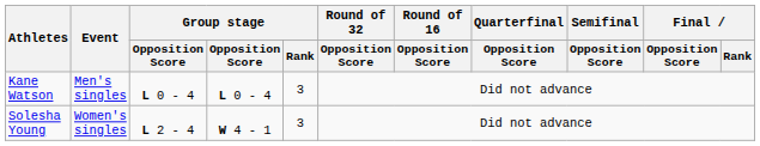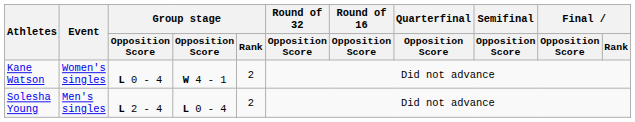 <table class=wikitable style=font-size:88%;text-align:center>
 <tr>
 <th rowspan=2>Athletes</th>
 <th rowspan=2>Event</th>
 <th colspan=3>Group stage</th>
 <th>Round of 32</th>
 <th>Round of 16</th>
 <th>Quarterfinal</th>
 <th>Semifinal</th>
 <th colspan=2>Final / </th>
 </tr>
 <tr style=font-size:95%>
 <th>Opposition<br>Score</th>
 <th>Opposition<br>Score</th>
 <th>Rank</th>
 <th>Opposition<br>Score</th>
 <th>Opposition<br>Score</th>
 <th>Opposition<br>Score</th>
 <th>Opposition<br>Score</th>
 <th>Opposition<br>Score</th>
 <th>Rank</th>
 </tr>
 <tr>
 <td align=left><a href='#'>Kane Watson</a></td>
-<td align=left><a href='#'>Men's singles</a></td>
+<td align=left><a href='#'>Women's singles</a></td>
 <td><br><strong>L</strong> 0 - 4</td>
-<td><br><strong>L</strong> 0 - 4</td>
-<td>3</td>
+<td><br><strong>W</strong> 4 - 1</td>
+<td>2</td>
 <td colspan=6>Did not advance</td>
 </tr>
 <tr>
 <td align=left><a href='#'>Solesha Young</a></td>
-<td align=left><a href='#'>Women's singles</a></td>
+<td align=left><a href='#'>Men's singles</a></td>
 <td><br><strong>L</strong> 2 - 4</td>
-<td><br><strong>W</strong> 4 - 1</td>
-<td>3</td>
+<td><br><strong>L</strong> 0 - 4</td>
+<td>2</td>
 <td colspan=6>Did not advance</td>
 </tr>
 </table>
